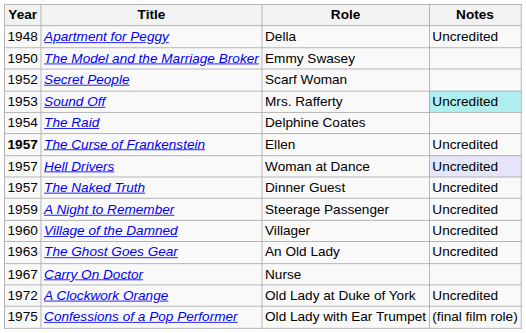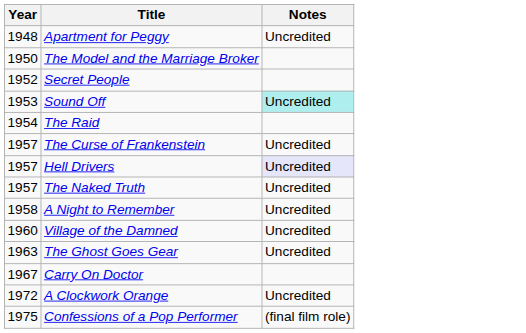 <table class="wikitable">
 <tr>
 <th>Year</th>
 <th>Title</th>
-<th>Role</th>
 <th>Notes</th>
 </tr>
 <tr>
 <td>1948</td>
 <td><em><a href='#'>Apartment for Peggy</a></em></td>
-<td>Della</td>
 <td>Uncredited</td>
 </tr>
 <tr>
 <td>1950</td>
 <td><em><a href='#'>The Model and the Marriage Broker</a></em></td>
-<td>Emmy Swasey</td>
 <td></td>
 </tr>
 <tr>
 <td>1952</td>
 <td><em><a href='#'>Secret People</a></em></td>
-<td>Scarf Woman</td>
 <td></td>
 </tr>
 <tr>
 <td>1953</td>
 <td><em><a href='#'>Sound Off</a></em></td>
-<td>Mrs. Rafferty</td>
 <td style="background: paleturquoise;">Uncredited</td>
 </tr>
 <tr>
 <td>1954</td>
 <td><em><a href='#'>The Raid</a></em></td>
-<td>Delphine Coates</td>
 <td></td>
 </tr>
 <tr>
-<td><strong>1957</strong></td>
+<td>1957</td>
 <td><em><a href='#'>The Curse of Frankenstein</a></em></td>
-<td>Ellen</td>
 <td>Uncredited</td>
 </tr>
 <tr>
 <td>1957</td>
 <td><em><a href='#'>Hell Drivers</a></em></td>
-<td>Woman at Dance</td>
 <td style="background: lavender;">Uncredited</td>
 </tr>
 <tr>
 <td>1957</td>
 <td><em><a href='#'>The Naked Truth</a></em></td>
-<td>Dinner Guest</td>
 <td>Uncredited</td>
 </tr>
 <tr>
-<td>1959</td>
+<td>1958</td>
 <td><em><a href='#'>A Night to Remember</a></em></td>
-<td>Steerage Passenger</td>
 <td>Uncredited</td>
 </tr>
 <tr>
 <td>1960</td>
 <td><em><a href='#'>Village of the Damned</a></em></td>
-<td>Villager</td>
 <td>Uncredited</td>
 </tr>
 <tr>
 <td>1963</td>
 <td><em><a href='#'>The Ghost Goes Gear</a></em></td>
-<td>An Old Lady</td>
 <td>Uncredited</td>
 </tr>
 <tr>
 <td>1967</td>
 <td><em><a href='#'>Carry On Doctor</a></em></td>
-<td>Nurse</td>
 <td></td>
 </tr>
 <tr>
 <td>1972</td>
 <td><em><a href='#'>A Clockwork Orange</a></em></td>
-<td>Old Lady at Duke of York</td>
 <td>Uncredited</td>
 </tr>
 <tr>
 <td>1975</td>
 <td><em><a href='#'>Confessions of a Pop Performer</a></em></td>
-<td>Old Lady with Ear Trumpet</td>
 <td>(final film role)</td>
 </tr>
 </table>
